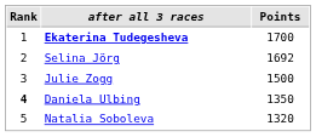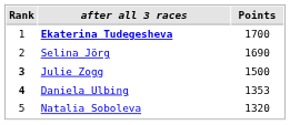 <table cellspacing="1" cellpadding="3" style="border:1px solid #aaa; font-size:86%;">
 <tr style="background:#e4e4e4;">
 <th style="border-bottom:1px solid #aaa; width:10px;">Rank</th>
 <th style="border-bottom:1px solid #aaa; width:200px;"><em>after all 3 races</em></th>
 <th style="border-bottom:1px solid #aaa; width:50px;">Points</th>
 </tr>
 <tr>
 <td align=center>1</td>
 <td><strong> <a href='#'>Ekaterina Tudegesheva</a></strong></td>
 <td align=center>1700</td>
 </tr>
 <tr>
 <td align=center>2</td>
 <td> <a href='#'>Selina Jörg</a></td>
-<td align=center>1692</td>
+<td align=center>1690</td>
 </tr>
 <tr>
-<td align=center>3</td>
+<td align=center><strong>3</strong></td>
 <td> <a href='#'>Julie Zogg</a></td>
 <td align=center>1500</td>
 </tr>
 <tr>
 <td align=center><strong>4</strong></td>
 <td> <a href='#'>Daniela Ulbing</a></td>
-<td align=center>1350</td>
+<td align=center>1353</td>
 </tr>
 <tr>
 <td align=center>5</td>
 <td> <a href='#'>Natalia Soboleva</a></td>
 <td align=center>1320</td>
 </tr>
 </table>
